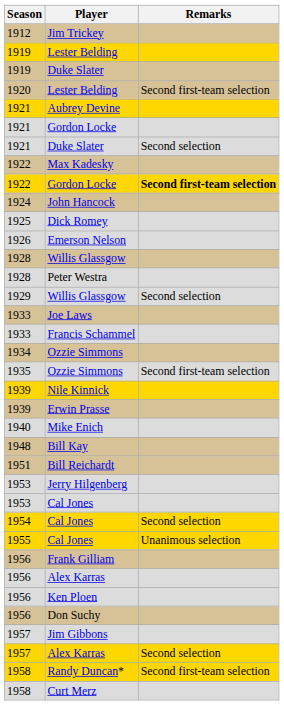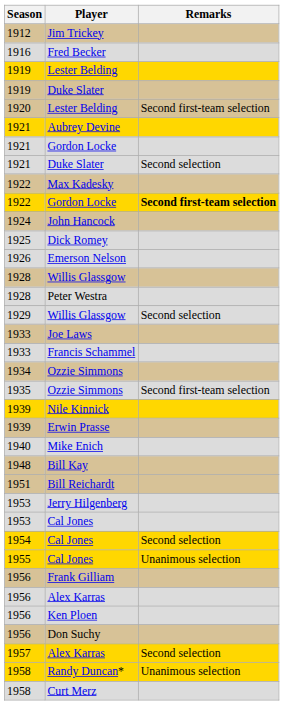 <table class="wikitable" style="float:left; margin-right:1em;">
 <tr>
 <th>Season</th>
 <th>Player</th>
 <th>Remarks</th>
 </tr>
 <tr style="background: #d7c297;">
 <td>1912</td>
 <td><a href='#'>Jim Trickey</a></td>
+<td></td>
+</tr>
+<tr style="background: #dcdcdc;">
+<td>1916</td>
+<td><a href='#'>Fred Becker</a></td>
 <td></td>
 </tr>
 <tr style="background: #FFD700;">
 <td>1919</td>
 <td><a href='#'>Lester Belding</a></td>
 <td></td>
 </tr>
 <tr style="background: #d7c297;">
 <td>1919</td>
 <td><a href='#'>Duke Slater</a></td>
 <td></td>
 </tr>
 <tr style="background: #d7c297;">
 <td>1920</td>
 <td><a href='#'>Lester Belding</a></td>
 <td>Second first-team selection</td>
 </tr>
 <tr style="background: #FFD700;">
 <td>1921</td>
 <td><a href='#'>Aubrey Devine</a></td>
 <td></td>
 </tr>
 <tr style="background: #dcdcdc;">
 <td>1921</td>
 <td><a href='#'>Gordon Locke</a></td>
 <td></td>
 </tr>
 <tr style="background: #dcdcdc;">
 <td>1921</td>
 <td><a href='#'>Duke Slater</a></td>
 <td>Second selection</td>
 </tr>
 <tr style="background: #d7c297;">
 <td>1922</td>
 <td><a href='#'>Max Kadesky</a></td>
 <td></td>
 </tr>
 <tr style="background: #FFD700;">
 <td>1922</td>
 <td><a href='#'>Gordon Locke</a></td>
 <td><strong>Second first-team selection</strong></td>
 </tr>
 <tr style="background: #d7c297;">
 <td>1924</td>
 <td><a href='#'>John Hancock</a></td>
 <td></td>
 </tr>
 <tr style="background: #dcdcdc;">
 <td>1925</td>
 <td><a href='#'>Dick Romey</a></td>
 <td></td>
 </tr>
 <tr style="background: #dcdcdc;">
 <td>1926</td>
 <td><a href='#'>Emerson Nelson</a></td>
 <td></td>
 </tr>
 <tr style="background: #d7c297;">
 <td>1928</td>
 <td><a href='#'>Willis Glassgow</a></td>
 <td></td>
 </tr>
 <tr style="background: #dcdcdc;">
 <td>1928</td>
 <td>Peter Westra</td>
 <td></td>
 </tr>
 <tr style="background: #dcdcdc;">
 <td>1929</td>
 <td><a href='#'>Willis Glassgow</a></td>
 <td>Second selection</td>
 </tr>
 <tr style="background: #d7c297;">
 <td>1933</td>
 <td><a href='#'>Joe Laws</a></td>
 <td></td>
 </tr>
 <tr style="background: #dcdcdc;">
 <td>1933</td>
 <td><a href='#'>Francis Schammel</a></td>
 <td></td>
 </tr>
 <tr style="background: #d7c297;">
 <td>1934</td>
 <td><a href='#'>Ozzie Simmons</a></td>
 <td></td>
 </tr>
 <tr style="background: #dcdcdc;">
 <td>1935</td>
 <td><a href='#'>Ozzie Simmons</a></td>
 <td>Second first-team selection</td>
 </tr>
 <tr style="background: #FFD700;">
 <td>1939</td>
 <td><a href='#'>Nile Kinnick</a></td>
 <td></td>
 </tr>
 <tr style="background: #d7c297;">
 <td>1939</td>
 <td><a href='#'>Erwin Prasse</a></td>
 <td></td>
 </tr>
 <tr style="background: #dcdcdc;">
 <td>1940</td>
 <td><a href='#'>Mike Enich</a></td>
 <td></td>
 </tr>
 <tr style="background: #d7c297;">
 <td>1948</td>
 <td><a href='#'>Bill Kay</a></td>
 <td></td>
 </tr>
 <tr style="background: #d7c297;">
 <td>1951</td>
 <td><a href='#'>Bill Reichardt</a></td>
 <td></td>
 </tr>
 <tr style="background: #dcdcdc;">
 <td>1953</td>
 <td><a href='#'>Jerry Hilgenberg</a></td>
 <td></td>
 </tr>
 <tr style="background: #dcdcdc;">
 <td>1953</td>
 <td><a href='#'>Cal Jones</a></td>
 <td></td>
 </tr>
 <tr style="background: #FFD700;">
 <td>1954</td>
 <td><a href='#'>Cal Jones</a></td>
 <td>Second selection</td>
 </tr>
 <tr style="background: #FFD700;">
 <td>1955</td>
 <td><a href='#'>Cal Jones</a></td>
 <td>Unanimous selection</td>
 </tr>
 <tr style="background: #d7c297;">
 <td>1956</td>
 <td><a href='#'>Frank Gilliam</a></td>
 <td></td>
 </tr>
 <tr style="background: #dcdcdc;">
 <td>1956</td>
 <td><a href='#'>Alex Karras</a></td>
 <td></td>
 </tr>
 <tr style="background: #dcdcdc;">
 <td>1956</td>
 <td><a href='#'>Ken Ploen</a></td>
 <td></td>
 </tr>
 <tr style="background: #d7c297;">
 <td>1956</td>
 <td>Don Suchy</td>
 <td></td>
 </tr>
-<tr style="background: #dcdcdc;">
-<td>1957</td>
-<td><a href='#'>Jim Gibbons</a></td>
-<td></td>
-</tr>
 <tr style="background: #FFD700;">
 <td>1957</td>
 <td><a href='#'>Alex Karras</a></td>
 <td>Second selection</td>
 </tr>
 <tr style="background: #FFD700;">
 <td>1958</td>
 <td><a href='#'>Randy Duncan</a>*</td>
-<td>Second first-team selection</td>
+<td>Unanimous selection</td>
 </tr>
 <tr style="background: #dcdcdc;">
 <td>1958</td>
 <td><a href='#'>Curt Merz</a></td>
 <td></td>
 </tr>
 </table>
